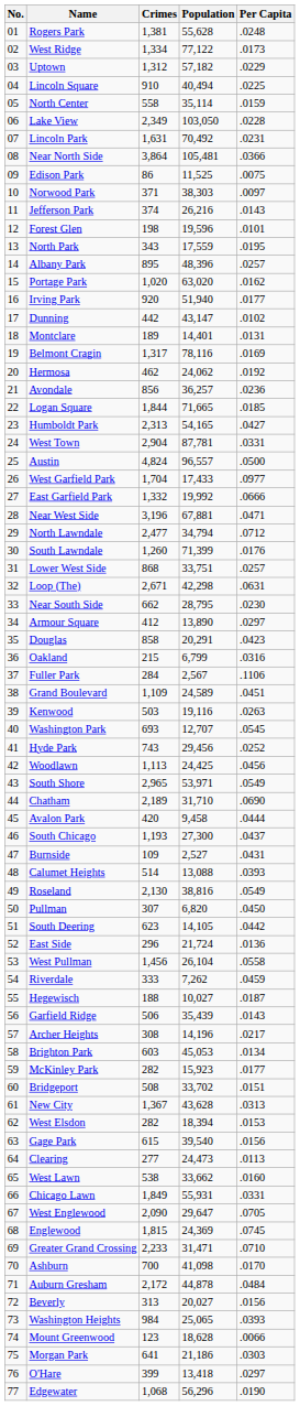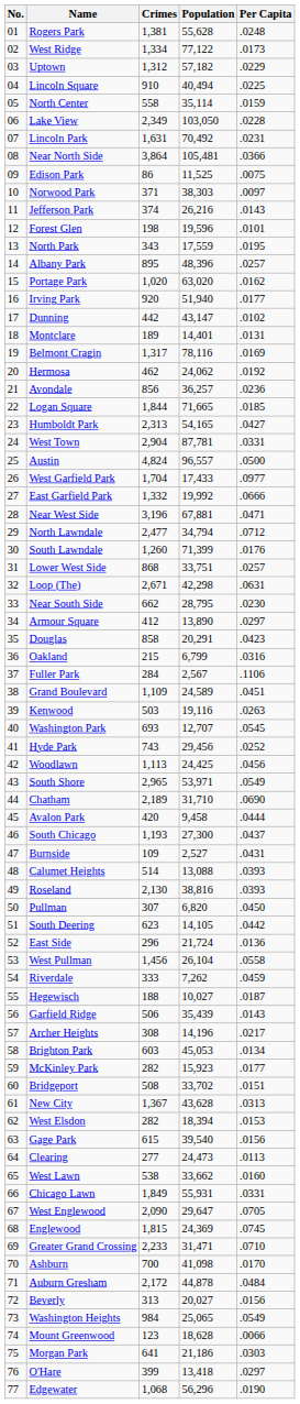 <table class="wikitable sortable static-row-numbers">
 <tr>
 <th>No.</th>
 <th>Name</th>
 <th>Crimes</th>
 <th>Population</th>
 <th>Per Capita</th>
 </tr>
 <tr>
 <td>01</td>
 <td><a href='#'>Rogers Park</a></td>
 <td>1,381</td>
 <td>55,628</td>
 <td>.0248</td>
 </tr>
 <tr>
 <td>02</td>
 <td><a href='#'>West Ridge</a></td>
 <td>1,334</td>
 <td>77,122</td>
 <td>.0173</td>
 </tr>
 <tr>
 <td>03</td>
 <td><a href='#'>Uptown</a></td>
 <td>1,312</td>
 <td>57,182</td>
 <td>.0229</td>
 </tr>
 <tr>
 <td>04</td>
 <td><a href='#'>Lincoln Square</a></td>
 <td>910</td>
 <td>40,494</td>
 <td>.0225</td>
 </tr>
 <tr>
 <td>05</td>
 <td><a href='#'>North Center</a></td>
 <td>558</td>
 <td>35,114</td>
 <td>.0159</td>
 </tr>
 <tr>
 <td>06</td>
 <td><a href='#'>Lake View</a></td>
 <td>2,349</td>
 <td>103,050</td>
 <td>.0228</td>
 </tr>
 <tr>
 <td>07</td>
 <td><a href='#'>Lincoln Park</a></td>
 <td>1,631</td>
 <td>70,492</td>
 <td>.0231</td>
 </tr>
 <tr>
 <td>08</td>
 <td><a href='#'>Near North Side</a></td>
 <td>3,864</td>
 <td>105,481</td>
 <td>.0366</td>
 </tr>
 <tr>
 <td>09</td>
 <td><a href='#'>Edison Park</a></td>
 <td>86</td>
 <td>11,525</td>
 <td>.0075</td>
 </tr>
 <tr>
 <td>10</td>
 <td><a href='#'>Norwood Park</a></td>
 <td>371</td>
 <td>38,303</td>
 <td>.0097</td>
 </tr>
 <tr>
 <td>11</td>
 <td><a href='#'>Jefferson Park</a></td>
 <td>374</td>
 <td>26,216</td>
 <td>.0143</td>
 </tr>
 <tr>
 <td>12</td>
 <td><a href='#'>Forest Glen</a></td>
 <td>198</td>
 <td>19,596</td>
 <td>.0101</td>
 </tr>
 <tr>
 <td>13</td>
 <td><a href='#'>North Park</a></td>
 <td>343</td>
 <td>17,559</td>
 <td>.0195</td>
 </tr>
 <tr>
 <td>14</td>
 <td><a href='#'>Albany Park</a></td>
 <td>895</td>
 <td>48,396</td>
 <td>.0257</td>
 </tr>
 <tr>
 <td>15</td>
 <td><a href='#'>Portage Park</a></td>
 <td>1,020</td>
 <td>63,020</td>
 <td>.0162</td>
 </tr>
 <tr>
 <td>16</td>
 <td><a href='#'>Irving Park</a></td>
 <td>920</td>
 <td>51,940</td>
 <td>.0177</td>
 </tr>
 <tr>
 <td>17</td>
 <td><a href='#'>Dunning</a></td>
 <td>442</td>
 <td>43,147</td>
 <td>.0102</td>
 </tr>
 <tr>
 <td>18</td>
 <td><a href='#'>Montclare</a></td>
 <td>189</td>
 <td>14,401</td>
 <td>.0131</td>
 </tr>
 <tr>
 <td>19</td>
 <td><a href='#'>Belmont Cragin</a></td>
 <td>1,317</td>
 <td>78,116</td>
 <td>.0169</td>
 </tr>
 <tr>
 <td>20</td>
 <td><a href='#'>Hermosa</a></td>
 <td>462</td>
 <td>24,062</td>
 <td>.0192</td>
 </tr>
 <tr>
 <td>21</td>
 <td><a href='#'>Avondale</a></td>
 <td>856</td>
 <td>36,257</td>
 <td>.0236</td>
 </tr>
 <tr>
 <td>22</td>
 <td><a href='#'>Logan Square</a></td>
 <td>1,844</td>
 <td>71,665</td>
 <td>.0185</td>
 </tr>
 <tr>
 <td>23</td>
 <td><a href='#'>Humboldt Park</a></td>
 <td>2,313</td>
 <td>54,165</td>
 <td>.0427</td>
 </tr>
 <tr>
 <td>24</td>
 <td><a href='#'>West Town</a></td>
 <td>2,904</td>
 <td>87,781</td>
 <td>.0331</td>
 </tr>
 <tr>
 <td>25</td>
 <td><a href='#'>Austin</a></td>
 <td>4,824</td>
 <td>96,557</td>
 <td>.0500</td>
 </tr>
 <tr>
 <td>26</td>
 <td><a href='#'>West Garfield Park</a></td>
 <td>1,704</td>
 <td>17,433</td>
 <td>.0977</td>
 </tr>
 <tr>
 <td>27</td>
 <td><a href='#'>East Garfield Park</a></td>
 <td>1,332</td>
 <td>19,992</td>
 <td>.0666</td>
 </tr>
 <tr>
 <td>28</td>
 <td><a href='#'>Near West Side</a></td>
 <td>3,196</td>
 <td>67,881</td>
 <td>.0471</td>
 </tr>
 <tr>
 <td>29</td>
 <td><a href='#'>North Lawndale</a></td>
 <td>2,477</td>
 <td>34,794</td>
 <td>.0712</td>
 </tr>
 <tr>
 <td>30</td>
 <td><a href='#'>South Lawndale</a></td>
 <td>1,260</td>
 <td>71,399</td>
 <td>.0176</td>
 </tr>
 <tr>
 <td>31</td>
 <td><a href='#'>Lower West Side</a></td>
 <td>868</td>
 <td>33,751</td>
 <td>.0257</td>
 </tr>
 <tr>
 <td>32</td>
 <td><a href='#'>Loop (The)</a></td>
 <td>2,671</td>
 <td>42,298</td>
 <td>.0631</td>
 </tr>
 <tr>
 <td>33</td>
 <td><a href='#'>Near South Side</a></td>
 <td>662</td>
 <td>28,795</td>
 <td>.0230</td>
 </tr>
 <tr>
 <td>34</td>
 <td><a href='#'>Armour Square</a></td>
 <td>412</td>
 <td>13,890</td>
 <td>.0297</td>
 </tr>
 <tr>
 <td>35</td>
 <td><a href='#'>Douglas</a></td>
 <td>858</td>
 <td>20,291</td>
 <td>.0423</td>
 </tr>
 <tr>
 <td>36</td>
 <td><a href='#'>Oakland</a></td>
 <td>215</td>
 <td>6,799</td>
 <td>.0316</td>
 </tr>
 <tr>
 <td>37</td>
 <td><a href='#'>Fuller Park</a></td>
 <td>284</td>
 <td>2,567</td>
 <td>.1106</td>
 </tr>
 <tr>
 <td>38</td>
 <td><a href='#'>Grand Boulevard</a></td>
 <td>1,109</td>
 <td>24,589</td>
 <td>.0451</td>
 </tr>
 <tr>
 <td>39</td>
 <td><a href='#'>Kenwood</a></td>
 <td>503</td>
 <td>19,116</td>
 <td>.0263</td>
 </tr>
 <tr>
 <td>40</td>
 <td><a href='#'>Washington Park</a></td>
 <td>693</td>
 <td>12,707</td>
 <td>.0545</td>
 </tr>
 <tr>
 <td>41</td>
 <td><a href='#'>Hyde Park</a></td>
 <td>743</td>
 <td>29,456</td>
 <td>.0252</td>
 </tr>
 <tr>
 <td>42</td>
 <td><a href='#'>Woodlawn</a></td>
 <td>1,113</td>
 <td>24,425</td>
 <td>.0456</td>
 </tr>
 <tr>
 <td>43</td>
 <td><a href='#'>South Shore</a></td>
 <td>2,965</td>
 <td>53,971</td>
 <td>.0549</td>
 </tr>
 <tr>
 <td>44</td>
 <td><a href='#'>Chatham</a></td>
 <td>2,189</td>
 <td>31,710</td>
 <td>.0690</td>
 </tr>
 <tr>
 <td>45</td>
 <td><a href='#'>Avalon Park</a></td>
 <td>420</td>
 <td>9,458</td>
 <td>.0444</td>
 </tr>
 <tr>
 <td>46</td>
 <td><a href='#'>South Chicago</a></td>
 <td>1,193</td>
 <td>27,300</td>
 <td>.0437</td>
 </tr>
 <tr>
 <td>47</td>
 <td><a href='#'>Burnside</a></td>
 <td>109</td>
 <td>2,527</td>
 <td>.0431</td>
 </tr>
 <tr>
 <td>48</td>
 <td><a href='#'>Calumet Heights</a></td>
 <td>514</td>
 <td>13,088</td>
 <td>.0393</td>
 </tr>
 <tr>
 <td>49</td>
 <td><a href='#'>Roseland</a></td>
 <td>2,130</td>
 <td>38,816</td>
-<td>.0549</td>
+<td>.0393</td>
 </tr>
 <tr>
 <td>50</td>
 <td><a href='#'>Pullman</a></td>
 <td>307</td>
 <td>6,820</td>
 <td>.0450</td>
 </tr>
 <tr>
 <td>51</td>
 <td><a href='#'>South Deering</a></td>
 <td>623</td>
 <td>14,105</td>
 <td>.0442</td>
 </tr>
 <tr>
 <td>52</td>
 <td><a href='#'>East Side</a></td>
 <td>296</td>
 <td>21,724</td>
 <td>.0136</td>
 </tr>
 <tr>
 <td>53</td>
 <td><a href='#'>West Pullman</a></td>
 <td>1,456</td>
 <td>26,104</td>
 <td>.0558</td>
 </tr>
 <tr>
 <td>54</td>
 <td><a href='#'>Riverdale</a></td>
 <td>333</td>
 <td>7,262</td>
 <td>.0459</td>
 </tr>
 <tr>
 <td>55</td>
 <td><a href='#'>Hegewisch</a></td>
 <td>188</td>
 <td>10,027</td>
 <td>.0187</td>
 </tr>
 <tr>
 <td>56</td>
 <td><a href='#'>Garfield Ridge</a></td>
 <td>506</td>
 <td>35,439</td>
 <td>.0143</td>
 </tr>
 <tr>
 <td>57</td>
 <td><a href='#'>Archer Heights</a></td>
 <td>308</td>
 <td>14,196</td>
 <td>.0217</td>
 </tr>
 <tr>
 <td>58</td>
 <td><a href='#'>Brighton Park</a></td>
 <td>603</td>
 <td>45,053</td>
 <td>.0134</td>
 </tr>
 <tr>
 <td>59</td>
 <td><a href='#'>McKinley Park</a></td>
 <td>282</td>
 <td>15,923</td>
 <td>.0177</td>
 </tr>
 <tr>
 <td>60</td>
 <td><a href='#'>Bridgeport</a></td>
 <td>508</td>
 <td>33,702</td>
 <td>.0151</td>
 </tr>
 <tr>
 <td>61</td>
 <td><a href='#'>New City</a></td>
 <td>1,367</td>
 <td>43,628</td>
 <td>.0313</td>
 </tr>
 <tr>
 <td>62</td>
 <td><a href='#'>West Elsdon</a></td>
 <td>282</td>
 <td>18,394</td>
 <td>.0153</td>
 </tr>
 <tr>
 <td>63</td>
 <td><a href='#'>Gage Park</a></td>
 <td>615</td>
 <td>39,540</td>
 <td>.0156</td>
 </tr>
 <tr>
 <td>64</td>
 <td><a href='#'>Clearing</a></td>
 <td>277</td>
 <td>24,473</td>
 <td>.0113</td>
 </tr>
 <tr>
 <td>65</td>
 <td><a href='#'>West Lawn</a></td>
 <td>538</td>
 <td>33,662</td>
 <td>.0160</td>
 </tr>
 <tr>
 <td>66</td>
 <td><a href='#'>Chicago Lawn</a></td>
 <td>1,849</td>
 <td>55,931</td>
 <td>.0331</td>
 </tr>
 <tr>
 <td>67</td>
 <td><a href='#'>West Englewood</a></td>
 <td>2,090</td>
 <td>29,647</td>
 <td>.0705</td>
 </tr>
 <tr>
 <td>68</td>
 <td><a href='#'>Englewood</a></td>
 <td>1,815</td>
 <td>24,369</td>
 <td>.0745</td>
 </tr>
 <tr>
 <td>69</td>
 <td><a href='#'>Greater Grand Crossing</a></td>
 <td>2,233</td>
 <td>31,471</td>
 <td>.0710</td>
 </tr>
 <tr>
 <td>70</td>
 <td><a href='#'>Ashburn</a></td>
 <td>700</td>
 <td>41,098</td>
 <td>.0170</td>
 </tr>
 <tr>
 <td>71</td>
 <td><a href='#'>Auburn Gresham</a></td>
 <td>2,172</td>
 <td>44,878</td>
 <td>.0484</td>
 </tr>
 <tr>
 <td>72</td>
 <td><a href='#'>Beverly</a></td>
 <td>313</td>
 <td>20,027</td>
 <td>.0156</td>
 </tr>
 <tr>
 <td>73</td>
 <td><a href='#'>Washington Heights</a></td>
 <td>984</td>
 <td>25,065</td>
-<td>.0393</td>
+<td>.0549</td>
 </tr>
 <tr>
 <td>74</td>
 <td><a href='#'>Mount Greenwood</a></td>
 <td>123</td>
 <td>18,628</td>
 <td>.0066</td>
 </tr>
 <tr>
 <td>75</td>
 <td><a href='#'>Morgan Park</a></td>
 <td>641</td>
 <td>21,186</td>
 <td>.0303</td>
 </tr>
 <tr>
 <td>76</td>
 <td><a href='#'>O'Hare</a></td>
 <td>399</td>
 <td>13,418</td>
 <td>.0297</td>
 </tr>
 <tr>
 <td>77</td>
 <td><a href='#'>Edgewater</a></td>
 <td>1,068</td>
 <td>56,296</td>
 <td>.0190</td>
 </tr>
 </table>
